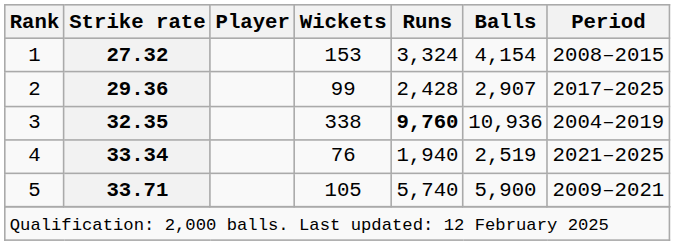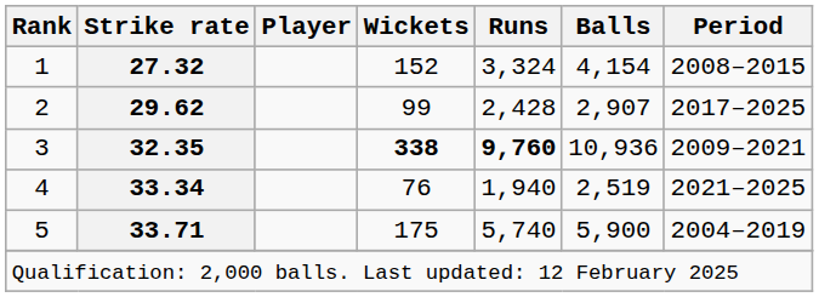 <table class="wikitable plainrowheaders sortable">
 <tr>
 <th scope=col>Rank</th>
 <th scope=col>Strike rate</th>
 <th scope=col>Player</th>
 <th scope=col>Wickets</th>
 <th scope=col>Runs</th>
 <th scope=col>Balls</th>
 <th scope=col>Period</th>
 </tr>
 <tr>
 <td align=center>1</td>
 <th scope=row style=text-align:center>27.32</th>
 <td></td>
-<td align=center>153</td>
+<td align=center>152</td>
 <td align=center>3,324</td>
 <td align=center>4,154</td>
 <td>2008–2015</td>
 </tr>
 <tr>
 <td align="center">2</td>
-<th scope="row" style="text-align:center">29.36</th>
+<th scope="row" style="text-align:center">29.62</th>
 <td> </td>
 <td align="center">99</td>
 <td align="center">2,428</td>
 <td align="center">2,907</td>
 <td>2017–2025</td>
 </tr>
 <tr>
 <td align=center>3</td>
 <th scope=row style=text-align:center>32.35</th>
 <td></td>
-<td align=center>338</td>
+<td align=center><strong>338</strong></td>
 <td align=center><strong>9,760</strong></td>
 <td align=center>10,936</td>
-<td>2004–2019</td>
+<td>2009–2021</td>
 </tr>
 <tr>
 <td align="center">4</td>
 <th scope="row" style="text-align:center">33.34</th>
 <td> </td>
 <td align="center">76</td>
 <td align="center">1,940</td>
 <td align="center">2,519</td>
 <td>2021–2025</td>
 </tr>
 <tr>
 <td align=center>5</td>
 <th scope=row style=text-align:center>33.71</th>
 <td></td>
-<td align=center>105</td>
+<td align=center>175</td>
 <td align=center>5,740</td>
 <td align=center>5,900</td>
-<td>2009–2021</td>
+<td>2004–2019</td>
 </tr>
 <tr>
 </tr>
 <tr class=sortbottom>
 <td colspan=7><small>Qualification: 2,000 balls. Last updated: 12 February 2025</small></td>
 </tr>
 </table>
